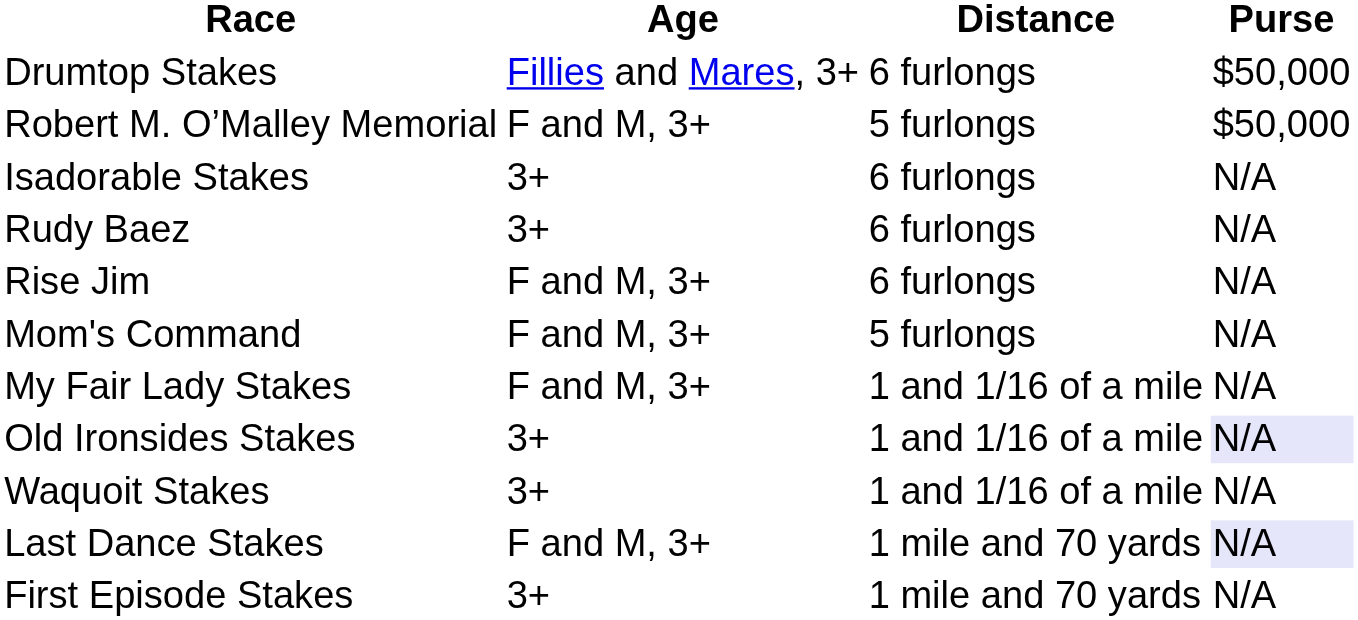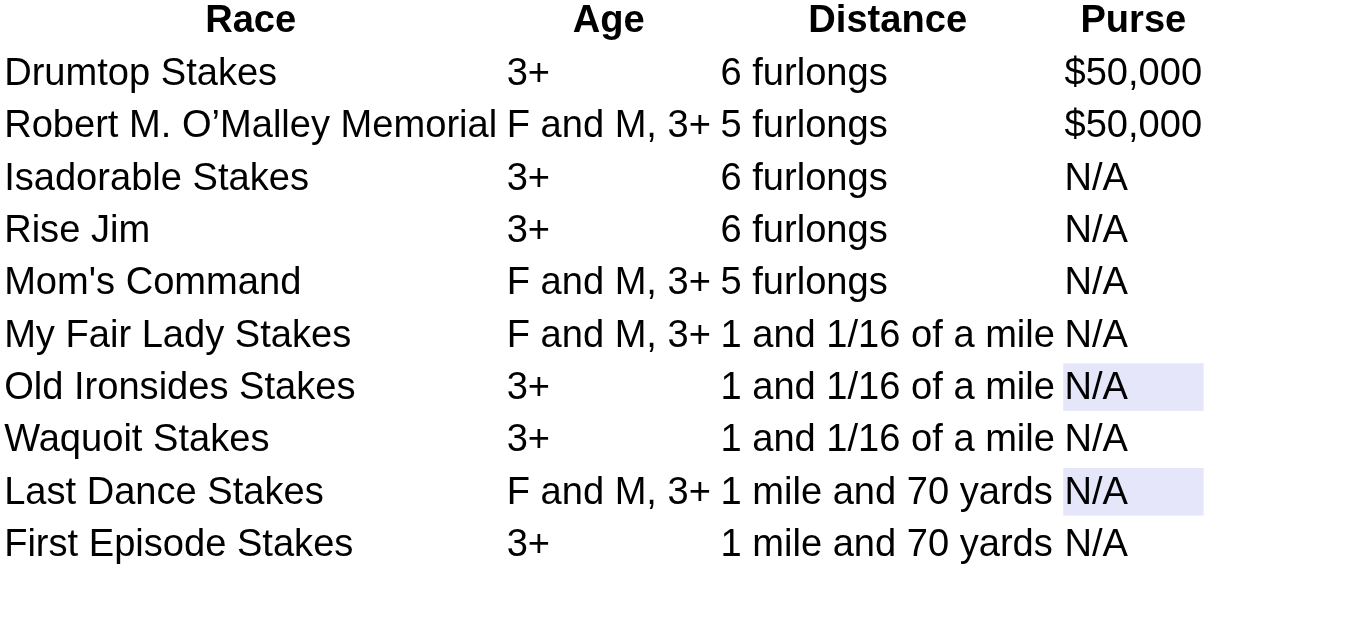 <table>
 <tr>
 <th>Race</th>
 <th>Age</th>
 <th>Distance</th>
 <th>Purse</th>
 </tr>
 <tr>
 <td>Drumtop Stakes</td>
-<td><a href='#'>Fillies</a> and <a href='#'>Mares</a>, 3+</td>
+<td>3+</td>
 <td>6 furlongs</td>
 <td>$50,000</td>
 </tr>
 <tr>
 <td>Robert M. O’Malley Memorial</td>
 <td>F and M, 3+</td>
 <td>5 furlongs</td>
 <td>$50,000</td>
 </tr>
 <tr>
 <td>Isadorable Stakes</td>
 <td>3+</td>
 <td>6 furlongs</td>
 <td>N/A</td>
 </tr>
 <tr>
-<td>Rudy Baez</td>
+<td>Rise Jim</td>
 <td>3+</td>
-<td>6 furlongs</td>
-<td>N/A</td>
-</tr>
-<tr>
-<td>Rise Jim</td>
-<td>F and M, 3+</td>
 <td>6 furlongs</td>
 <td>N/A</td>
 </tr>
 <tr>
 <td>Mom's Command</td>
 <td>F and M, 3+</td>
 <td>5 furlongs</td>
 <td>N/A</td>
 </tr>
 <tr>
 <td>My Fair Lady Stakes</td>
 <td>F and M, 3+</td>
 <td>1 and 1/16 of a mile</td>
 <td>N/A</td>
 </tr>
 <tr>
 <td>Old Ironsides Stakes</td>
 <td>3+</td>
 <td>1 and 1/16 of a mile</td>
 <td style="background: lavender;">N/A</td>
 </tr>
 <tr>
 <td>Waquoit Stakes</td>
 <td>3+</td>
 <td>1 and 1/16 of a mile</td>
 <td>N/A</td>
 </tr>
 <tr>
 <td>Last Dance Stakes</td>
 <td>F and M, 3+</td>
 <td>1 mile and 70 yards</td>
 <td style="background: lavender;">N/A</td>
 </tr>
 <tr>
 <td>First Episode Stakes</td>
 <td>3+</td>
 <td>1 mile and 70 yards</td>
 <td>N/A</td>
 </tr>
 </table>
